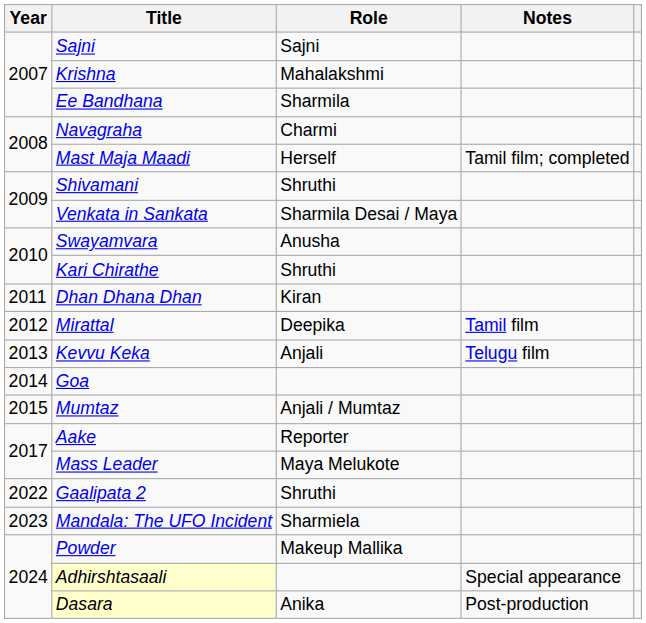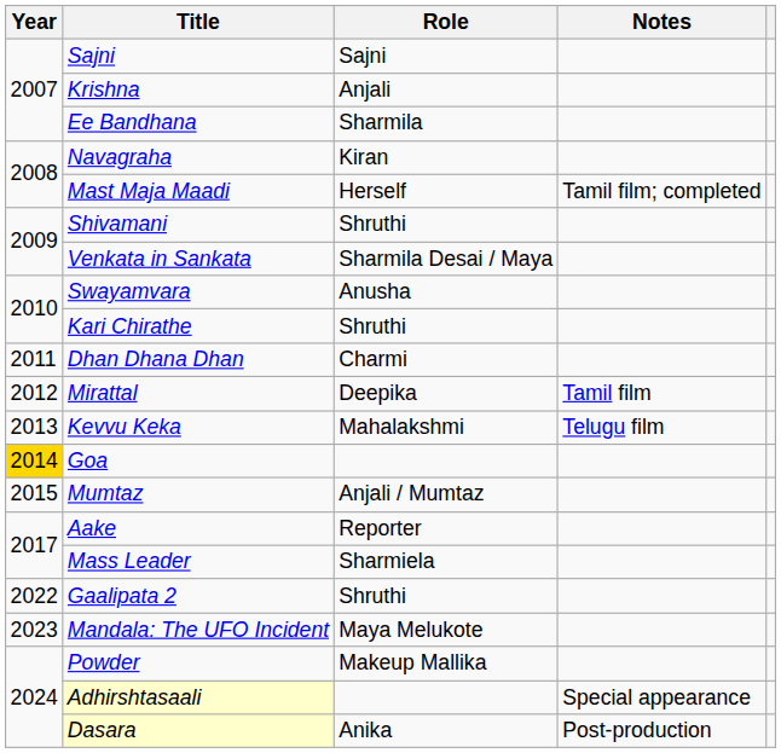 <table class="wikitable sortable">
 <tr>
 <th>Year</th>
 <th>Title</th>
 <th>Role</th>
 <th class="unsortable">Notes</th>
 <th class="unsortable"></th>
 </tr>
 <tr>
 <td rowspan="3">2007</td>
 <td><em><a href='#'>Sajni</a></em></td>
 <td>Sajni</td>
 <td></td>
 <td></td>
 </tr>
 <tr>
 <td><em><a href='#'>Krishna</a></em></td>
-<td>Mahalakshmi</td>
+<td>Anjali</td>
 <td></td>
 <td></td>
 </tr>
 <tr>
 <td><em><a href='#'>Ee Bandhana</a></em></td>
 <td>Sharmila</td>
 <td></td>
 <td></td>
 </tr>
 <tr>
 <td rowspan="2">2008</td>
 <td><em><a href='#'>Navagraha</a></em></td>
-<td>Charmi</td>
+<td>Kiran</td>
 <td></td>
 <td></td>
 </tr>
 <tr>
 <td><em><a href='#'>Mast Maja Maadi</a></em></td>
 <td>Herself</td>
 <td>Tamil film; completed</td>
 <td></td>
 </tr>
 <tr>
 <td rowspan="2">2009</td>
 <td><em><a href='#'>Shivamani</a></em></td>
 <td>Shruthi</td>
 <td></td>
 <td></td>
 </tr>
 <tr>
 <td><em><a href='#'>Venkata in Sankata</a></em></td>
 <td>Sharmila Desai / Maya</td>
 <td></td>
 <td></td>
 </tr>
 <tr>
 <td rowspan="2">2010</td>
 <td><em><a href='#'>Swayamvara</a></em></td>
 <td>Anusha</td>
 <td></td>
 <td></td>
 </tr>
 <tr>
 <td><em><a href='#'>Kari Chirathe</a></em></td>
 <td>Shruthi</td>
 <td></td>
 <td></td>
 </tr>
 <tr>
 <td>2011</td>
 <td><em><a href='#'>Dhan Dhana Dhan</a></em></td>
-<td>Kiran</td>
+<td>Charmi</td>
 <td></td>
 <td></td>
 </tr>
 <tr>
 <td>2012</td>
 <td><em><a href='#'>Mirattal</a></em></td>
 <td>Deepika</td>
 <td><a href='#'>Tamil</a> film</td>
 <td></td>
 </tr>
 <tr>
 <td>2013</td>
 <td><em><a href='#'>Kevvu Keka</a></em></td>
-<td>Anjali</td>
+<td>Mahalakshmi</td>
 <td><a href='#'>Telugu</a> film</td>
 <td></td>
 </tr>
 <tr>
-<td>2014</td>
+<td style="background: gold;">2014</td>
 <td><em><a href='#'>Goa</a></em></td>
 <td></td>
 <td></td>
 <td></td>
 </tr>
 <tr>
 <td>2015</td>
 <td><em><a href='#'>Mumtaz</a></em></td>
 <td>Anjali / Mumtaz</td>
 <td></td>
 <td></td>
 </tr>
 <tr>
 <td rowspan="2">2017</td>
 <td><em><a href='#'>Aake</a></em></td>
 <td>Reporter</td>
 <td></td>
 <td></td>
 </tr>
 <tr>
 <td><em><a href='#'>Mass Leader</a></em></td>
-<td>Maya Melukote</td>
+<td>Sharmiela</td>
 <td></td>
 <td></td>
 </tr>
 <tr>
 <td>2022</td>
 <td><em><a href='#'>Gaalipata 2</a></em></td>
 <td>Shruthi</td>
 <td></td>
 <td></td>
 </tr>
 <tr>
 <td>2023</td>
 <td><em><a href='#'>Mandala: The UFO Incident</a></em></td>
-<td>Sharmiela</td>
+<td>Maya Melukote</td>
 <td></td>
 <td></td>
 </tr>
 <tr>
 <td rowspan="3">2024</td>
 <td><em><a href='#'>Powder</a></em></td>
 <td>Makeup Mallika</td>
 <td></td>
 <td></td>
 </tr>
 <tr>
 <td style="background:#FFFFCC;"><em>Adhirshtasaali</em></td>
 <td></td>
 <td>Special appearance</td>
 <td></td>
 </tr>
 <tr>
 <td style="background:#FFFFCC;"><em>Dasara</em></td>
 <td>Anika</td>
 <td>Post-production</td>
 <td></td>
 </tr>
 </table>
